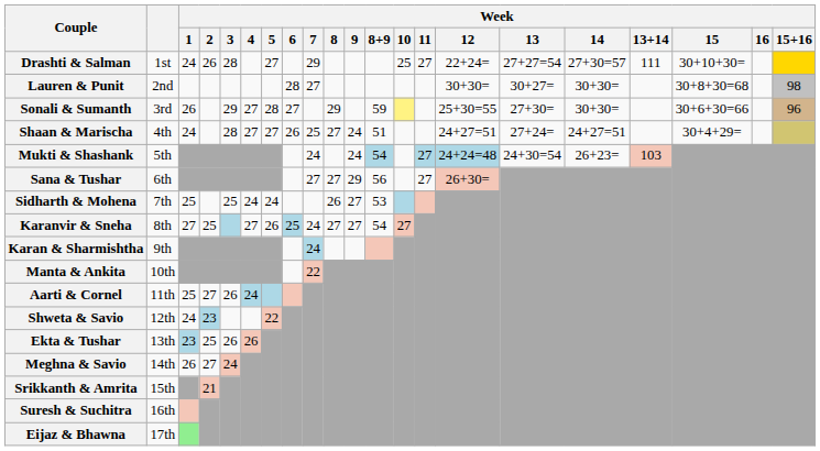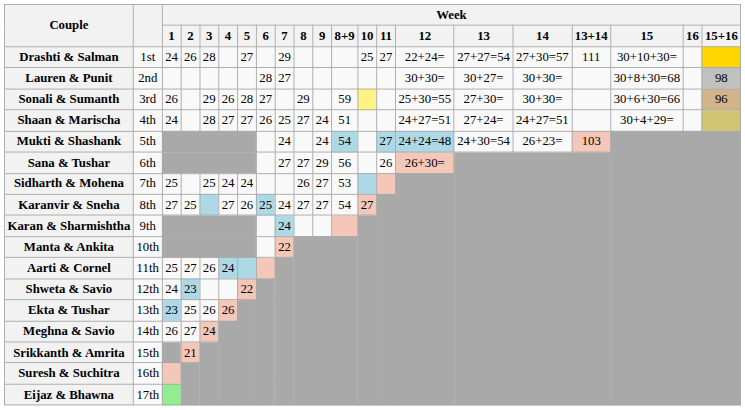 <table class="wikitable sortable" style="text-align:center; font-size:85%">
 <tr>
 <th rowspan="2">Couple</th>
 <th rowspan="2"></th>
 <th colspan="19">Week</th>
 </tr>
 <tr>
 <th>1</th>
 <th>2</th>
 <th>3</th>
 <th>4</th>
 <th>5</th>
 <th>6</th>
 <th>7</th>
 <th>8</th>
 <th>9</th>
 <th>8+9</th>
 <th>10</th>
 <th>11</th>
 <th>12</th>
 <th>13</th>
 <th>14</th>
 <th>13+14</th>
 <th>15</th>
 <th>16</th>
 <th>15+16</th>
 </tr>
 <tr>
 <th scope="row">Drashti & Salman</th>
 <td>1st</td>
 <td>24</td>
 <td>26</td>
 <td>28</td>
 <td><strong></strong></td>
 <td>27</td>
 <td><strong></strong></td>
 <td>29</td>
 <td><strong></strong></td>
 <td><strong></strong></td>
 <td><strong></strong></td>
 <td>25</td>
 <td>27</td>
 <td>22+24=<em></em></td>
 <td>27+27=54</td>
 <td>27+30=57</td>
 <td>111</td>
 <td>30+10+30=<strong></strong></td>
 <td><strong></strong></td>
 <td bgcolor="gold"><strong></strong></td>
 </tr>
 <tr>
 <th scope="row">Lauren & Punit</th>
 <td>2nd</td>
 <td><strong></strong></td>
 <td><strong></strong></td>
 <td><strong></strong></td>
 <td><strong></strong></td>
 <td><strong></strong></td>
 <td>28</td>
 <td>27</td>
 <td><strong></strong></td>
 <td><strong></strong></td>
 <td><strong></strong></td>
 <td><strong></strong></td>
 <td><strong></strong></td>
 <td>30+30=<strong></strong></td>
 <td>30+27=<strong></strong></td>
 <td>30+30=<strong></strong></td>
 <td><strong></strong></td>
 <td>30+8+30=68</td>
 <td><strong></strong></td>
 <td bgcolor="silver">98</td>
 </tr>
 <tr>
 <th scope="row">Sonali & Sumanth</th>
 <td>3rd</td>
 <td>26</td>
 <td><strong></strong></td>
 <td>29</td>
-<td>27</td>
+<td>26</td>
 <td>28</td>
 <td>27</td>
 <td><strong></strong></td>
 <td>29</td>
 <td><strong></strong></td>
 <td>59</td>
 <td bgcolor="#fff383"></td>
 <td><strong></strong></td>
 <td>25+30=55</td>
 <td>27+30=<strong></strong></td>
 <td>30+30=<strong></strong></td>
 <td><strong></strong></td>
 <td>30+6+30=66</td>
 <td><strong></strong></td>
 <td bgcolor="tan">96</td>
 </tr>
 <tr>
 <th scope="row">Shaan & Marischa</th>
 <td>4th</td>
 <td>24</td>
 <td><strong></strong></td>
 <td>28</td>
 <td>27</td>
 <td>27</td>
 <td>26</td>
 <td>25</td>
 <td>27</td>
 <td>24</td>
 <td>51</td>
 <td><em></em></td>
 <td><em></em></td>
 <td>24+27=51</td>
 <td>27+24=<em></em></td>
 <td>24+27=51</td>
 <td><em></em></td>
 <td>30+4+29=<em></em></td>
 <td><strong></strong></td>
 <td bgcolor="#d1c571"><em></em></td>
 </tr>
 <tr>
 <th scope="row">Mukti & Shashank</th>
 <td>5th</td>
 <td colspan="5" bgcolor="darkgrey"></td>
 <td></td>
 <td>24</td>
 <td><strong></strong></td>
 <td>24</td>
 <td bgcolor="lightblue">54</td>
 <td><strong></strong></td>
 <td bgcolor="lightblue">27</td>
 <td bgcolor="lightblue">24+24=48</td>
 <td>24+30=54</td>
 <td>26+23=<em></em></td>
 <td bgcolor="#f4c7b8">103</td>
 <td colspan="3" rowspan="13" bgcolor=darkgrey></td>
 </tr>
 <tr>
 <th scope="row">Sana & Tushar</th>
 <td>6th</td>
 <td colspan="5" bgcolor=darkgrey></td>
 <td></td>
 <td>27</td>
 <td>27</td>
 <td>29</td>
 <td>56</td>
 <td><strong></strong></td>
-<td>27</td>
+<td>26</td>
 <td bgcolor=#f4c7b8>26+30=<em></em></td>
 <td colspan="3" rowspan="12" bgcolor=darkgrey></td>
 </tr>
 <tr>
 <th scope="row">Sidharth & Mohena</th>
 <td>7th</td>
 <td>25</td>
 <td><em></em></td>
 <td>25</td>
 <td>24</td>
 <td>24</td>
 <td><em></em></td>
 <td><em></em></td>
 <td>26</td>
 <td>27</td>
 <td>53</td>
 <td bgcolor=lightblue><em></em></td>
 <td bgcolor=#f4c7b8><em></em></td>
 <td rowspan="11" bgcolor=darkgrey></td>
 </tr>
 <tr>
 <th scope="row">Karanvir & Sneha</th>
 <td>8th</td>
 <td>27</td>
 <td>25</td>
 <td bgcolor=lightblue><em></em></td>
 <td>27</td>
 <td>26</td>
 <td bgcolor=lightblue>25</td>
 <td>24</td>
 <td>27</td>
 <td>27</td>
 <td>54</td>
 <td bgcolor=#f4c7b8>27</td>
 <td rowspan="10" bgcolor=darkgrey></td>
 </tr>
 <tr>
 <th>Karan & Sharmishtha</th>
 <td>9th</td>
 <td colspan="5" bgcolor=darkgrey></td>
 <td></td>
 <td bgcolor=lightblue>24</td>
 <td><em></em></td>
 <td><em></em></td>
 <td bgcolor=#f4c7b8><em></em></td>
 <td rowspan="9" bgcolor=darkgrey></td>
 </tr>
 <tr>
 <th scope="row">Manta & Ankita</th>
 <td>10th</td>
 <td colspan="5" bgcolor=darkgrey></td>
 <td></td>
 <td bgcolor=#f4c7b8>22</td>
 <td colspan="3" rowspan="8" bgcolor=darkgrey></td>
 </tr>
 <tr>
 <th>Aarti & Cornel</th>
 <td>11th</td>
 <td>25</td>
 <td>27</td>
 <td>26</td>
 <td bgcolor=lightblue>24</td>
 <td bgcolor=lightblue><em></em></td>
 <td bgcolor=#f4c7b8><em></em></td>
 <td rowspan="7" bgcolor=darkgrey></td>
 </tr>
 <tr>
 <th>Shweta & Savio</th>
 <td>12th</td>
 <td>24</td>
 <td bgcolor=lightblue>23</td>
 <td><em></em></td>
 <td><em></em></td>
 <td bgcolor=#f4c7b8>22</td>
 <td rowspan="6" bgcolor=darkgrey></td>
 </tr>
 <tr>
 <th>Ekta & Tushar</th>
 <td>13th</td>
 <td bgcolor=lightblue>23</td>
 <td>25</td>
 <td>26</td>
 <td bgcolor=#f4c7b8>26</td>
 <td rowspan="5" bgcolor=darkgrey></td>
 </tr>
 <tr>
 <th>Meghna & Savio</th>
 <td>14th</td>
 <td>26</td>
 <td>27</td>
 <td bgcolor=#f4c7b8>24</td>
 <td rowspan="4" bgcolor=darkgrey></td>
 </tr>
 <tr>
 <th>Srikkanth & Amrita</th>
 <td>15th</td>
 <td colspan="1" bgcolor=darkgrey></td>
 <td bgcolor=#f4c7b8>21</td>
 <td rowspan="3" bgcolor=darkgrey></td>
 </tr>
 <tr>
 <th>Suresh & Suchitra</th>
 <td>16th</td>
 <td bgcolor=#f4c7b8><em></em></td>
 <td rowspan="2" bgcolor=darkgrey></td>
 </tr>
 <tr>
 <th>Eijaz & Bhawna</th>
 <td>17th</td>
 <td Bgcolor=lightgreen></td>
 </tr>
 </table>
